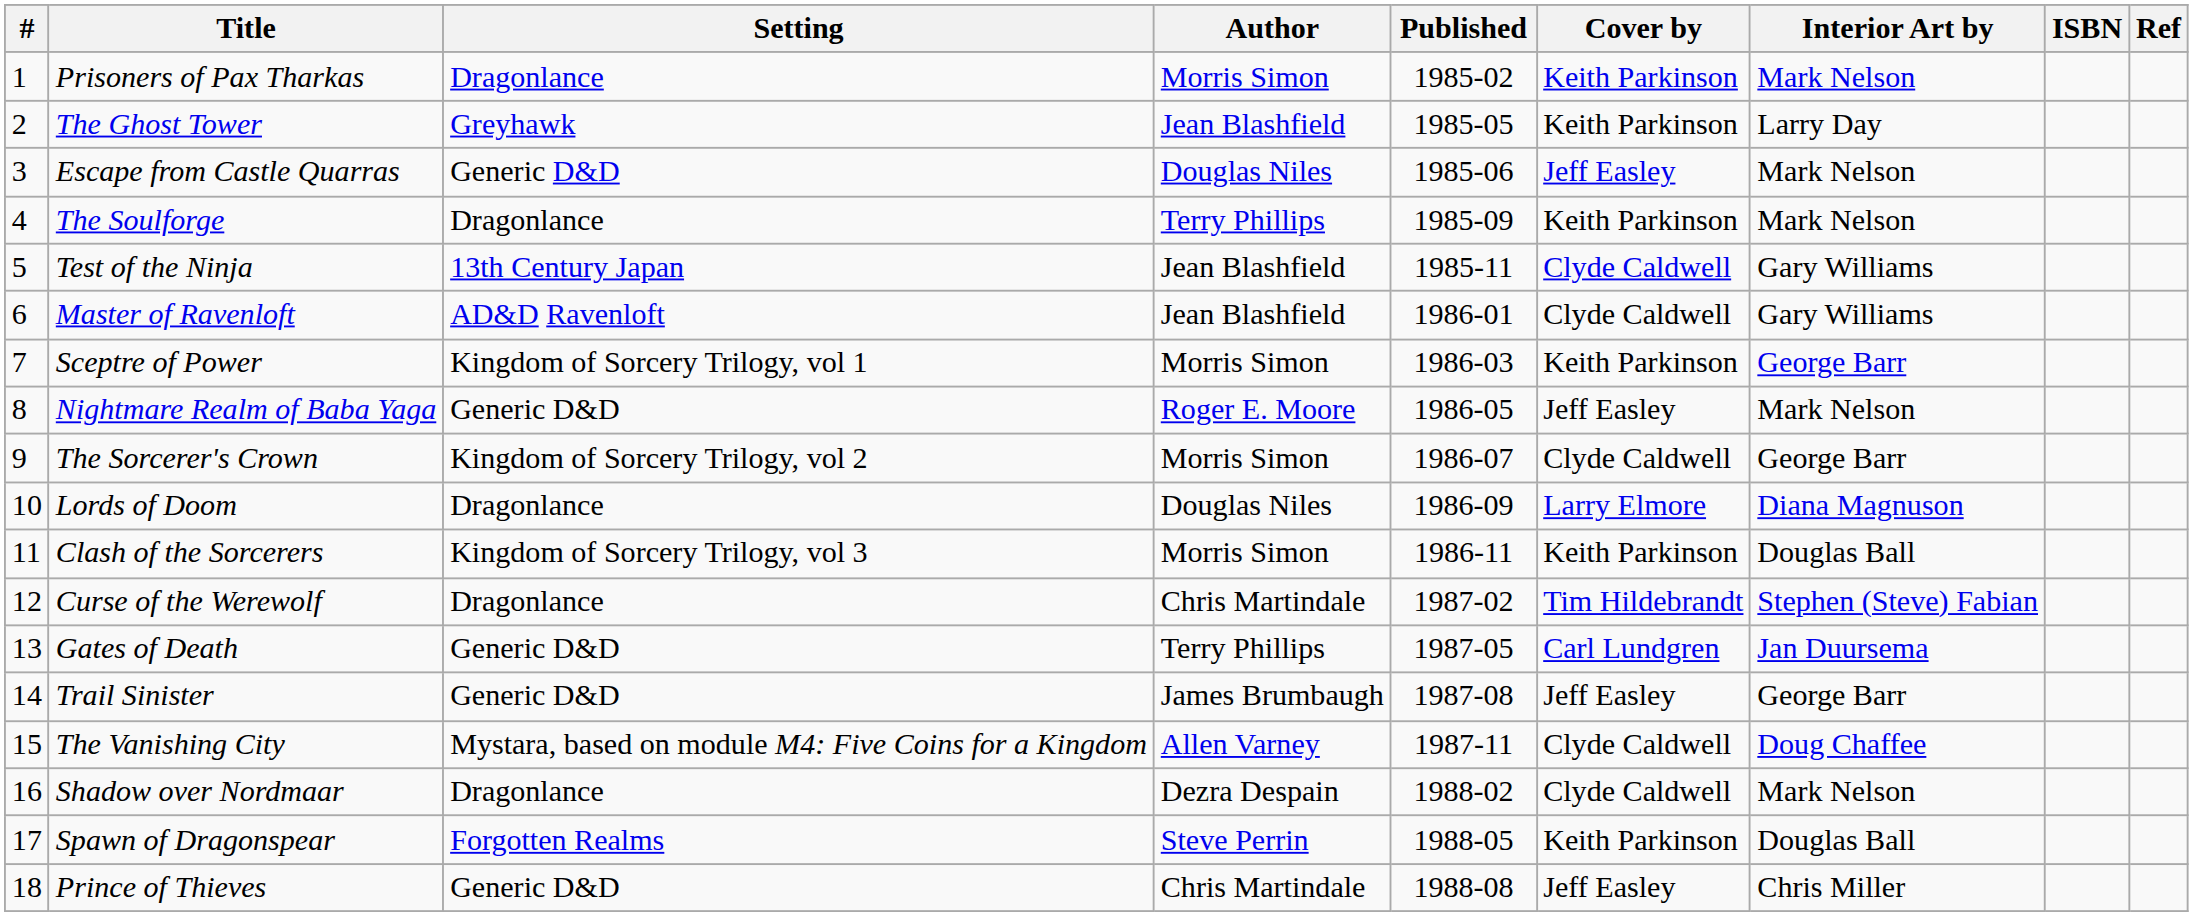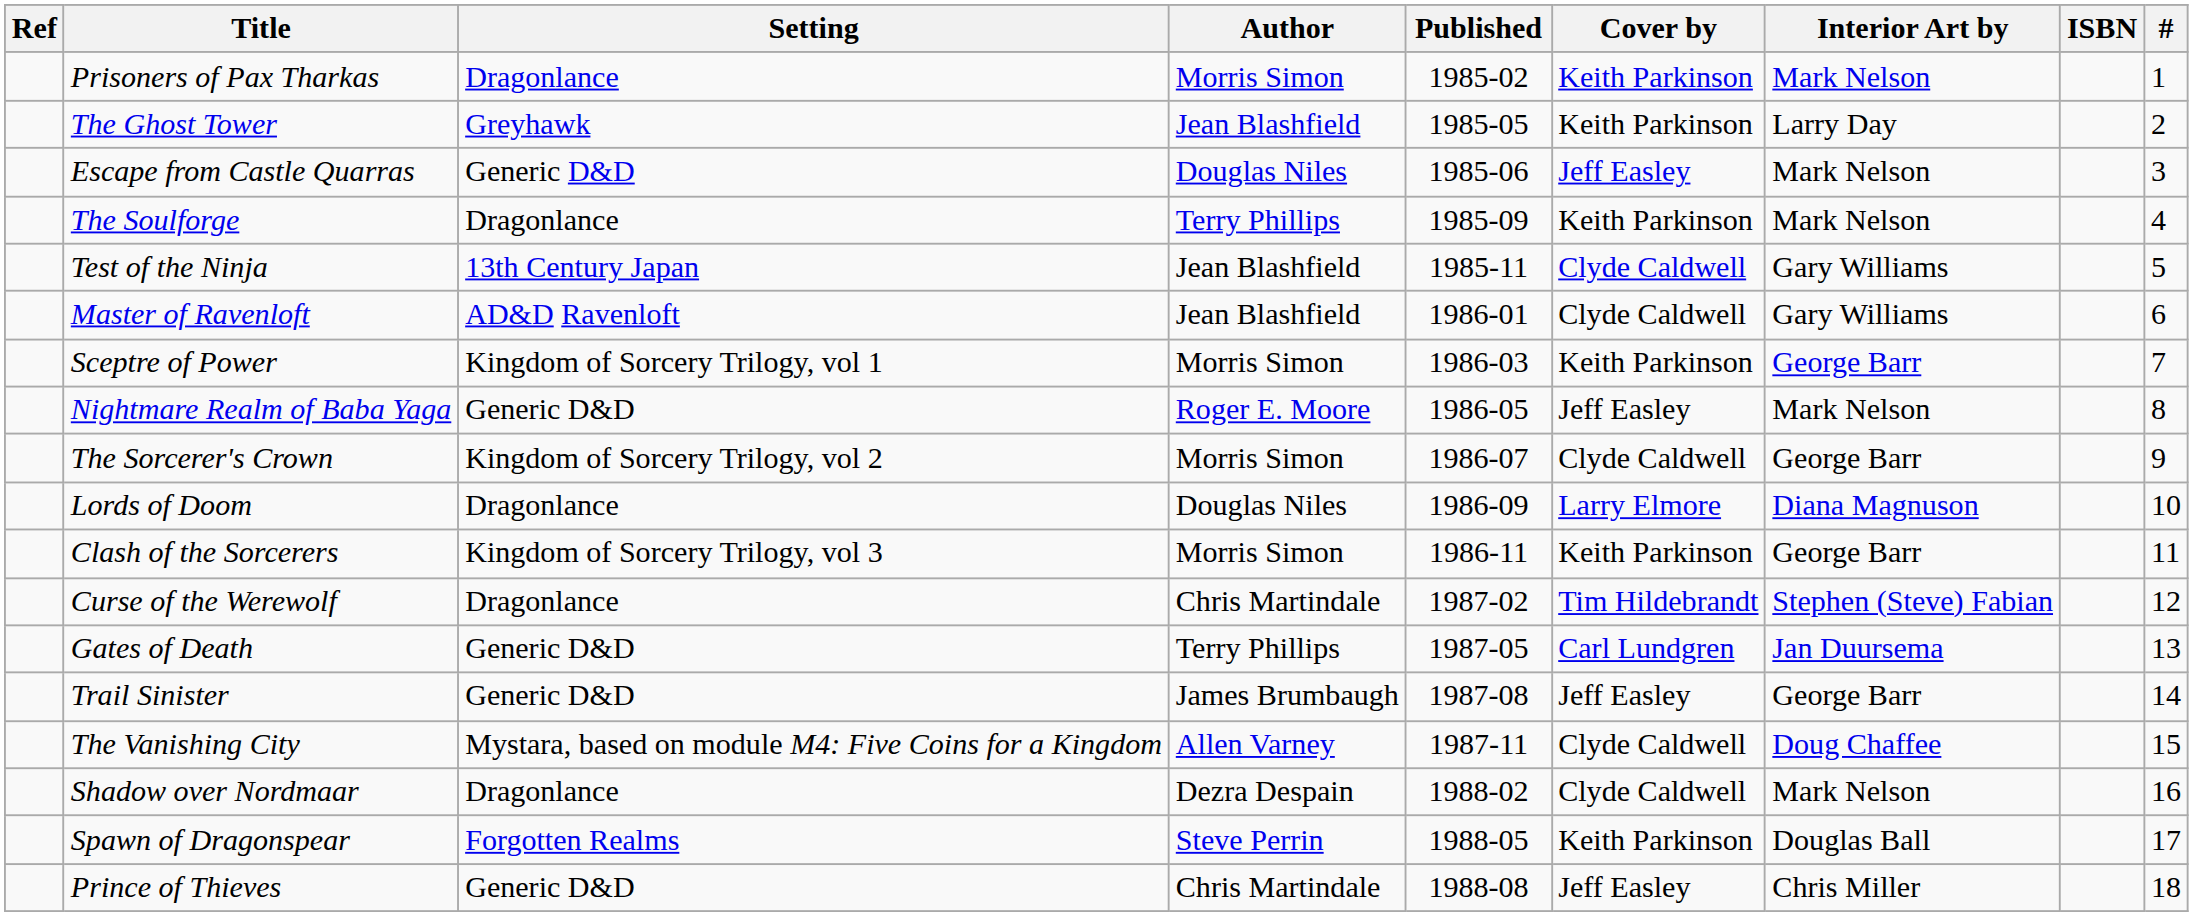 <table class="wikitable sortable">
 <tr>
-<th>#</th>
+<th class="unsortable">Ref</th>
 <th>Title</th>
 <th>Setting</th>
 <th>Author</th>
 <th width=70px>Published</th>
 <th>Cover by</th>
 <th>Interior Art by</th>
 <th>ISBN</th>
-<th class="unsortable">Ref</th>
+<th>#</th>
 </tr>
 <tr>
-<td>1</td>
+<td align=center></td>
 <td><em>Prisoners of Pax Tharkas</em></td>
 <td><a href='#'>Dragonlance</a></td>
 <td><a href='#'>Morris Simon</a></td>
 <td align=center>1985-02</td>
 <td><a href='#'>Keith Parkinson</a></td>
 <td><a href='#'>Mark Nelson</a></td>
 <td style="white-space:nowrap;"></td>
-<td align=center></td>
+<td>1</td>
 </tr>
 <tr>
-<td>2</td>
+<td align=center></td>
 <td><em><a href='#'>The Ghost Tower</a></em></td>
 <td><a href='#'>Greyhawk</a></td>
 <td><a href='#'>Jean Blashfield</a></td>
 <td align=center>1985-05</td>
 <td>Keith Parkinson</td>
 <td>Larry Day</td>
 <td style="white-space:nowrap;"></td>
-<td align=center></td>
+<td>2</td>
 </tr>
 <tr>
-<td>3</td>
+<td align=center></td>
 <td><em>Escape from Castle Quarras</em></td>
 <td>Generic <a href='#'>D&D</a></td>
 <td><a href='#'>Douglas Niles</a></td>
 <td align=center>1985-06</td>
 <td><a href='#'>Jeff Easley</a></td>
 <td>Mark Nelson</td>
 <td style="white-space:nowrap;"></td>
-<td align=center></td>
+<td>3</td>
 </tr>
 <tr>
-<td>4</td>
+<td align=center></td>
 <td><em><a href='#'>The Soulforge</a></em></td>
 <td>Dragonlance</td>
 <td><a href='#'>Terry Phillips</a></td>
 <td align=center>1985-09</td>
 <td>Keith Parkinson</td>
 <td>Mark Nelson</td>
 <td style="white-space:nowrap;"></td>
-<td align=center></td>
+<td>4</td>
 </tr>
 <tr>
-<td>5</td>
+<td align=center></td>
 <td><em>Test of the Ninja</em></td>
 <td><a href='#'>13th Century Japan</a></td>
 <td>Jean Blashfield</td>
 <td align=center>1985-11</td>
 <td><a href='#'>Clyde Caldwell</a></td>
 <td>Gary Williams</td>
 <td style="white-space:nowrap;"></td>
-<td align=center></td>
+<td>5</td>
 </tr>
 <tr>
-<td>6</td>
+<td align=center></td>
 <td><em><a href='#'>Master of Ravenloft</a></em></td>
 <td><a href='#'>AD&D</a> <a href='#'>Ravenloft</a></td>
 <td>Jean Blashfield</td>
 <td align=center>1986-01</td>
 <td>Clyde Caldwell</td>
 <td>Gary Williams</td>
 <td style="white-space:nowrap;"></td>
-<td align=center></td>
+<td>6</td>
 </tr>
 <tr>
-<td>7</td>
+<td align=center></td>
 <td><em>Sceptre of Power</em></td>
 <td>Kingdom of Sorcery Trilogy, vol 1</td>
 <td>Morris Simon</td>
 <td align=center>1986-03</td>
 <td>Keith Parkinson</td>
 <td><a href='#'>George Barr</a></td>
 <td style="white-space:nowrap;"></td>
-<td align=center></td>
+<td>7</td>
 </tr>
 <tr>
-<td>8</td>
+<td align=center></td>
 <td><em><a href='#'>Nightmare Realm of Baba Yaga</a></em></td>
 <td>Generic D&D</td>
 <td><a href='#'>Roger E. Moore</a></td>
 <td align=center>1986-05</td>
 <td>Jeff Easley</td>
 <td>Mark Nelson</td>
 <td style="white-space:nowrap;"></td>
-<td align=center></td>
+<td>8</td>
 </tr>
 <tr>
-<td>9</td>
+<td align=center></td>
 <td><em>The Sorcerer's Crown</em></td>
 <td>Kingdom of Sorcery Trilogy, vol 2</td>
 <td>Morris Simon</td>
 <td align=center>1986-07</td>
 <td>Clyde Caldwell</td>
 <td>George Barr</td>
 <td style="white-space:nowrap;"></td>
-<td align=center></td>
+<td>9</td>
 </tr>
 <tr>
-<td>10</td>
+<td align=center></td>
 <td><em>Lords of Doom</em></td>
 <td>Dragonlance</td>
 <td>Douglas Niles</td>
 <td align=center>1986-09</td>
 <td><a href='#'>Larry Elmore</a></td>
 <td><a href='#'>Diana Magnuson</a></td>
 <td style="white-space:nowrap;"></td>
-<td align=center></td>
+<td>10</td>
 </tr>
 <tr>
-<td>11</td>
+<td align=center></td>
 <td><em>Clash of the Sorcerers</em></td>
 <td>Kingdom of Sorcery Trilogy, vol 3</td>
 <td>Morris Simon</td>
 <td align=center>1986-11</td>
 <td>Keith Parkinson</td>
-<td>Douglas Ball</td>
+<td>George Barr</td>
 <td style="white-space:nowrap;"></td>
-<td align=center></td>
+<td>11</td>
 </tr>
 <tr>
-<td>12</td>
+<td align=center></td>
 <td><em>Curse of the Werewolf</em></td>
 <td>Dragonlance</td>
 <td>Chris Martindale</td>
 <td align=center>1987-02</td>
 <td><a href='#'>Tim Hildebrandt</a></td>
 <td><a href='#'>Stephen (Steve) Fabian</a></td>
 <td style="white-space:nowrap;"></td>
-<td align=center></td>
+<td>12</td>
 </tr>
 <tr>
-<td>13</td>
+<td align=center></td>
 <td><em>Gates of Death</em></td>
 <td>Generic D&D</td>
 <td>Terry Phillips</td>
 <td align=center>1987-05</td>
 <td><a href='#'>Carl Lundgren</a></td>
 <td><a href='#'>Jan Duursema</a></td>
 <td style="white-space:nowrap;"></td>
-<td align=center></td>
+<td>13</td>
 </tr>
 <tr>
-<td>14</td>
+<td align=center></td>
 <td><em>Trail Sinister</em></td>
 <td>Generic D&D</td>
 <td>James Brumbaugh</td>
 <td align=center>1987-08</td>
 <td>Jeff Easley</td>
 <td>George Barr</td>
 <td style="white-space:nowrap;"></td>
-<td align=center></td>
+<td>14</td>
 </tr>
 <tr>
-<td>15</td>
+<td align=center></td>
 <td><em>The Vanishing City</em></td>
 <td>Mystara, based on module <em>M4: Five Coins for a Kingdom</em></td>
 <td><a href='#'>Allen Varney</a></td>
 <td align=center>1987-11</td>
 <td>Clyde Caldwell</td>
 <td><a href='#'>Doug Chaffee</a></td>
 <td style="white-space:nowrap;"></td>
-<td align=center></td>
+<td>15</td>
 </tr>
 <tr>
-<td>16</td>
+<td align=center></td>
 <td><em>Shadow over Nordmaar</em></td>
 <td>Dragonlance</td>
 <td>Dezra Despain</td>
 <td align=center>1988-02</td>
 <td>Clyde Caldwell</td>
 <td>Mark Nelson</td>
 <td style="white-space:nowrap;"></td>
-<td align=center></td>
+<td>16</td>
 </tr>
 <tr>
-<td>17</td>
+<td align=center></td>
 <td><em>Spawn of Dragonspear</em></td>
 <td><a href='#'>Forgotten Realms</a></td>
 <td><a href='#'>Steve Perrin</a></td>
 <td align=center>1988-05</td>
 <td>Keith Parkinson</td>
 <td>Douglas Ball</td>
 <td style="white-space:nowrap;"></td>
-<td align=center></td>
+<td>17</td>
 </tr>
 <tr>
-<td>18</td>
+<td align=center></td>
 <td><em>Prince of Thieves</em></td>
 <td>Generic D&D</td>
 <td>Chris Martindale</td>
 <td align=center>1988-08</td>
 <td>Jeff Easley</td>
 <td>Chris Miller</td>
 <td style="white-space:nowrap;"></td>
-<td align=center></td>
+<td>18</td>
 </tr>
 </table>
